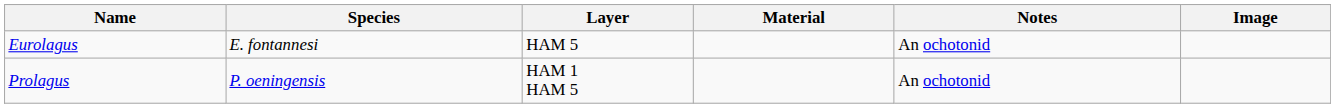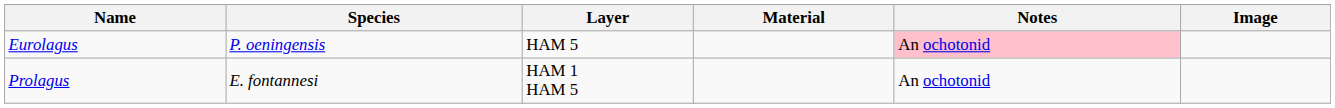 <table class="wikitable" width="100%" align="center">
 <tr>
 <th>Name</th>
 <th>Species</th>
 <th>Layer</th>
 <th>Material</th>
 <th>Notes</th>
 <th>Image</th>
 </tr>
 <tr>
 <td><em><a href='#'>Eurolagus</a></em></td>
-<td><em>E. fontannesi</em></td>
+<td><em><a href='#'>P. oeningensis</a></em></td>
 <td>HAM 5</td>
 <td></td>
-<td>An <a href='#'>ochotonid</a></td>
+<td style="background: pink;">An <a href='#'>ochotonid</a></td>
 <td></td>
 </tr>
 <tr>
 <td><em><a href='#'>Prolagus</a></em></td>
-<td><em><a href='#'>P. oeningensis</a></em></td>
+<td><em>E. fontannesi</em></td>
 <td>HAM 1<br>HAM 5</td>
 <td></td>
 <td>An <a href='#'>ochotonid</a></td>
 <td></td>
 </tr>
 </table>
